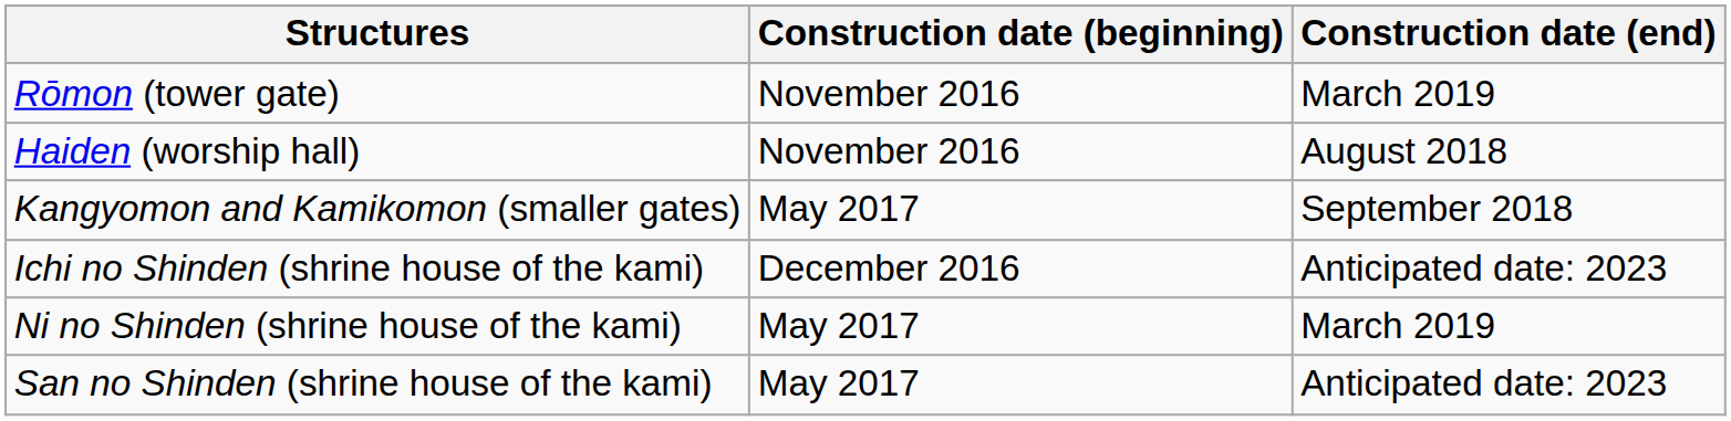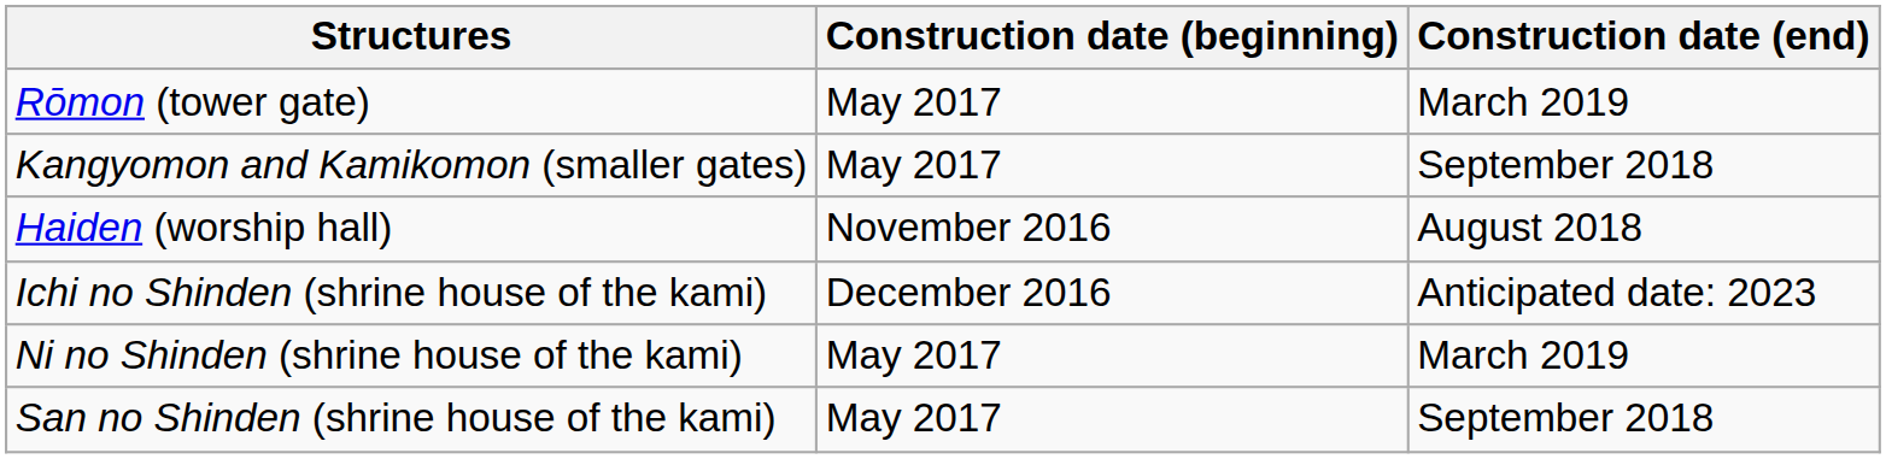 <table class="wikitable">
 <tr>
 <th>Structures</th>
 <th>Construction date (beginning)</th>
 <th>Construction date (end)</th>
 </tr>
 <tr>
 <td><em><a href='#'>Rōmon</a></em> (tower gate)</td>
-<td>November 2016</td>
+<td>May 2017</td>
 <td>March 2019</td>
+</tr>
+<tr>
+<td><em>Kangyomon and Kamikomon</em> (smaller gates)</td>
+<td>May 2017</td>
+<td>September 2018</td>
 </tr>
 <tr>
 <td><em><a href='#'>Haiden</a></em> (worship hall)</td>
 <td>November 2016</td>
 <td>August 2018</td>
-</tr>
-<tr>
-<td><em>Kangyomon and Kamikomon</em> (smaller gates)</td>
-<td>May 2017</td>
-<td>September 2018</td>
 </tr>
 <tr>
 <td><em>Ichi no Shinden</em> (shrine house of the kami)</td>
 <td>December 2016</td>
 <td>Anticipated date: 2023</td>
 </tr>
 <tr>
 <td><em>Ni no Shinden</em> (shrine house of the kami)</td>
 <td>May 2017</td>
 <td>March 2019</td>
 </tr>
 <tr>
 <td><em>San no Shinden</em> (shrine house of the kami)</td>
 <td>May 2017</td>
-<td>Anticipated date: 2023</td>
+<td>September 2018</td>
 </tr>
 </table>
